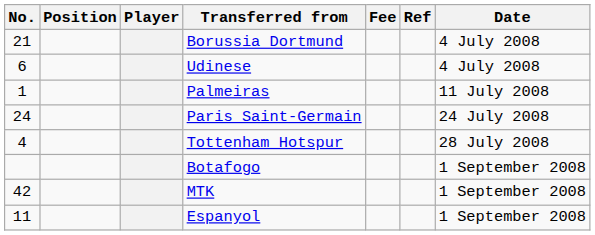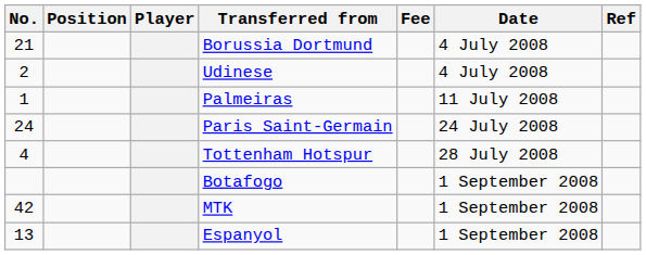 <table class="sortable wikitable plainrowheaders" style="text-align:center; text-align:left">
 <tr>
 <th scope="col">No.</th>
 <th scope="col">Position</th>
 <th scope="col">Player</th>
 <th scope="col">Transferred from</th>
 <th scope="col">Fee</th>
+<th scope="col">Date</th>
 <th scope="col" class=unsortable>Ref</th>
-<th scope="col">Date</th>
 </tr>
 <tr>
 <td align=center>21</td>
 <td align=center></td>
 <th scope=row></th>
 <td><a href='#'>Borussia Dortmund</a></td>
 <td></td>
+<td>4 July 2008</td>
 <td align=center></td>
-<td>4 July 2008</td>
 </tr>
 <tr>
-<td align=center>6</td>
+<td align=center>2</td>
 <td align=center></td>
 <th scope=row></th>
 <td><a href='#'>Udinese</a></td>
 <td></td>
+<td>4 July 2008</td>
 <td align=center></td>
-<td>4 July 2008</td>
 </tr>
 <tr>
 <td align=center>1</td>
 <td align=center></td>
 <th scope=row></th>
 <td><a href='#'>Palmeiras</a></td>
 <td></td>
+<td>11 July 2008</td>
 <td align=center></td>
-<td>11 July 2008</td>
 </tr>
 <tr>
 <td align=center>24</td>
 <td align=center></td>
 <th scope=row></th>
 <td><a href='#'>Paris Saint-Germain</a></td>
 <td></td>
+<td>24 July 2008</td>
 <td align=center></td>
-<td>24 July 2008</td>
 </tr>
 <tr>
 <td align=center>4</td>
 <td align=center></td>
 <th scope=row></th>
 <td><a href='#'>Tottenham Hotspur</a></td>
 <td></td>
+<td>28 July 2008</td>
 <td align=center></td>
-<td>28 July 2008</td>
 </tr>
 <tr>
 <td></td>
 <td align=center></td>
 <th scope=row></th>
 <td><a href='#'>Botafogo</a></td>
 <td></td>
+<td>1 September 2008</td>
 <td align=center></td>
-<td>1 September 2008</td>
 </tr>
 <tr>
 <td align=center>42</td>
 <td align=center></td>
 <th scope=row></th>
 <td><a href='#'>MTK</a></td>
 <td></td>
+<td>1 September 2008</td>
 <td align=center></td>
-<td>1 September 2008</td>
 </tr>
 <tr>
-<td align=center>11</td>
+<td align=center>13</td>
 <td align=center></td>
 <th scope=row></th>
 <td><a href='#'>Espanyol</a></td>
 <td></td>
+<td>1 September 2008</td>
 <td align=center></td>
-<td>1 September 2008</td>
 </tr>
 </table>
